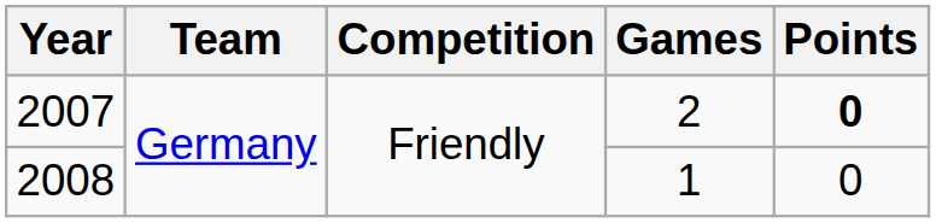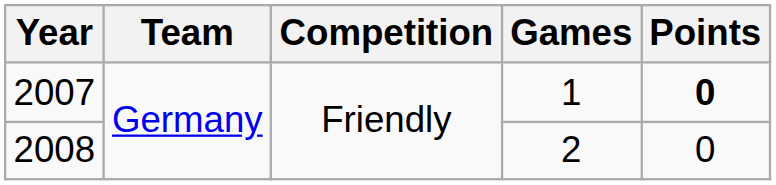 <table class="wikitable">
 <tr>
 <th>Year</th>
 <th>Team</th>
 <th>Competition</th>
 <th>Games</th>
 <th>Points</th>
 </tr>
 <tr align="center">
 <td>2007</td>
 <td rowspan=2><a href='#'>Germany</a></td>
 <td rowspan=2>Friendly</td>
-<td>2</td>
+<td>1</td>
 <td><strong>0</strong></td>
 </tr>
 <tr align="center">
 <td>2008</td>
-<td>1</td>
+<td>2</td>
 <td>0</td>
 </tr>
 </table>
